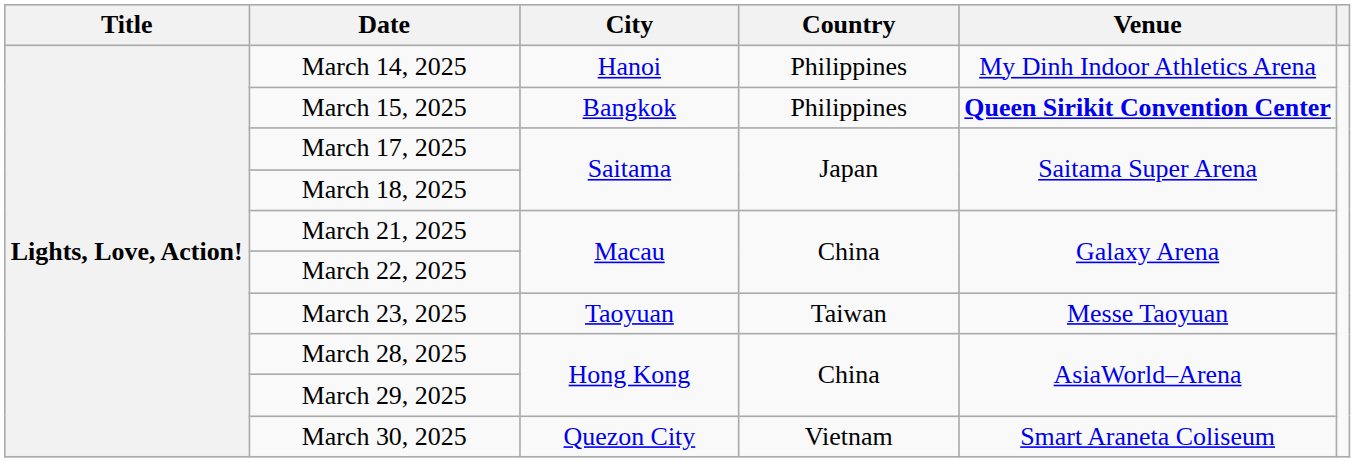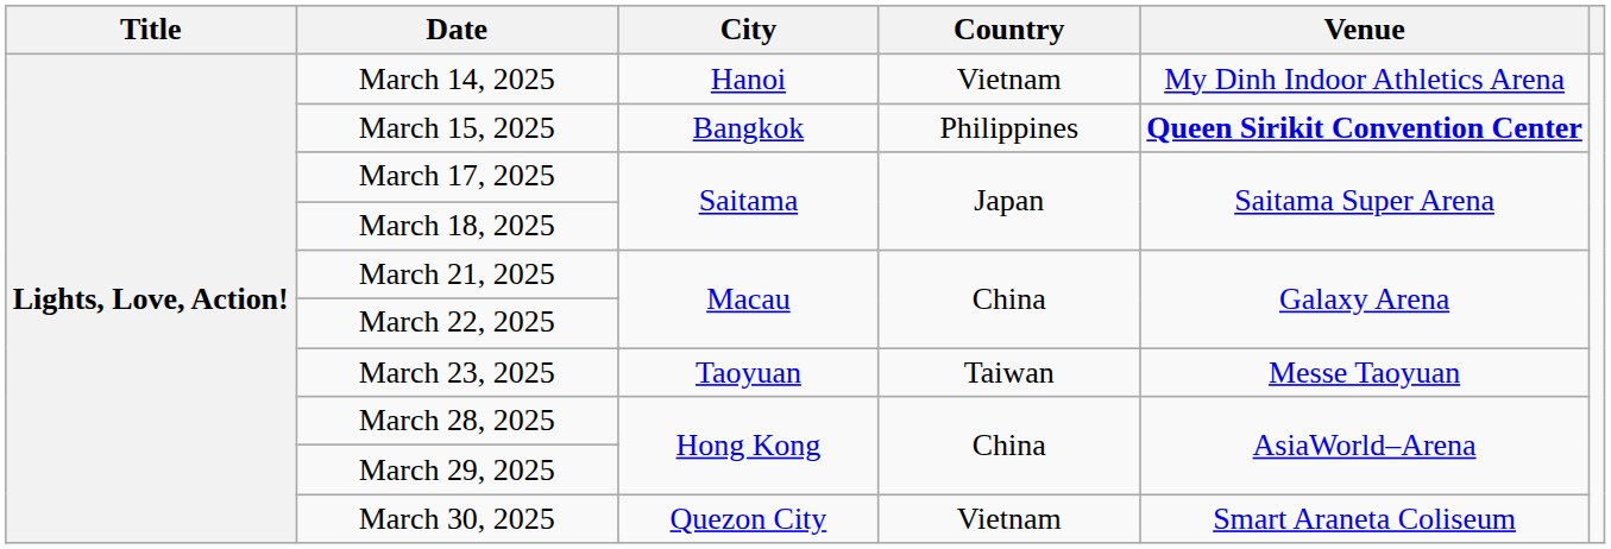 <table class="wikitable plainrowheaders" style="text-align:center">
 <tr>
 <th scope="col">Title</th>
 <th scope="col" style="width:10em">Date</th>
 <th scope="col" style="width:8em">City</th>
 <th scope="col" style="width:8em">Country</th>
 <th scope="col">Venue</th>
 <th scope="col" class="unsortable"></th>
 </tr>
 <tr>
 <th rowspan="10" scope="row">Lights, Love, Action!</th>
 <td>March 14, 2025</td>
 <td><a href='#'>Hanoi</a></td>
-<td>Philippines</td>
+<td>Vietnam</td>
 <td><a href='#'>My Dinh Indoor Athletics Arena</a></td>
 <td rowspan="10"></td>
 </tr>
 <tr>
 <td>March 15, 2025</td>
 <td><a href='#'>Bangkok</a></td>
 <td>Philippines</td>
 <td><strong><a href='#'>Queen Sirikit Convention Center</a></strong></td>
 </tr>
 <tr>
 <td>March 17, 2025</td>
 <td rowspan="2"><a href='#'>Saitama</a></td>
 <td rowspan="2">Japan</td>
 <td rowspan="2"><a href='#'>Saitama Super Arena</a></td>
 </tr>
 <tr>
 <td>March 18, 2025</td>
 </tr>
 <tr>
 <td>March 21, 2025</td>
 <td rowspan="2"><a href='#'>Macau</a></td>
 <td rowspan="2">China</td>
 <td rowspan="2"><a href='#'>Galaxy Arena</a></td>
 </tr>
 <tr>
 <td>March 22, 2025</td>
 </tr>
 <tr>
 <td>March 23, 2025</td>
 <td><a href='#'>Taoyuan</a></td>
 <td>Taiwan</td>
 <td><a href='#'>Messe Taoyuan</a></td>
 </tr>
 <tr>
 <td>March 28, 2025</td>
 <td rowspan="2"><a href='#'>Hong Kong</a></td>
 <td rowspan="2">China</td>
 <td rowspan="2"><a href='#'>AsiaWorld–Arena</a></td>
 </tr>
 <tr>
 <td>March 29, 2025</td>
 </tr>
 <tr>
 <td>March 30, 2025</td>
 <td><a href='#'>Quezon City</a></td>
 <td>Vietnam</td>
 <td><a href='#'>Smart Araneta Coliseum</a></td>
 </tr>
 </table>
